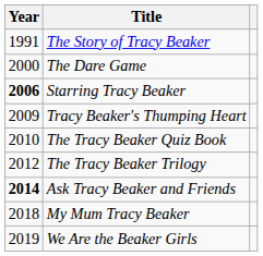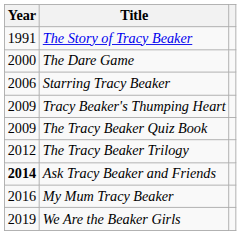 <table class="wikitable">
 <tr>
 <th>Year</th>
 <th>Title</th>
 <th></th>
 </tr>
 <tr>
 <td>1991</td>
 <td><em><a href='#'>The Story of Tracy Beaker</a></em></td>
 <td align="center"></td>
 </tr>
 <tr>
 <td>2000</td>
 <td><em>The Dare Game</em></td>
 <td align="center"></td>
 </tr>
 <tr>
-<td><strong>2006</strong></td>
+<td>2006</td>
 <td><em>Starring Tracy Beaker</em></td>
 <td align="center"></td>
 </tr>
 <tr>
 <td>2009</td>
 <td><em>Tracy Beaker's Thumping Heart</em></td>
 <td align="center"></td>
 </tr>
 <tr>
-<td>2010</td>
+<td>2009</td>
 <td><em>The Tracy Beaker Quiz Book</em></td>
 <td align="center"></td>
 </tr>
 <tr>
 <td>2012</td>
 <td><em>The Tracy Beaker Trilogy</em></td>
 <td align="center"></td>
 </tr>
 <tr>
 <td><strong>2014</strong></td>
 <td><em>Ask Tracy Beaker and Friends</em></td>
 <td align="center"></td>
 </tr>
 <tr>
-<td>2018</td>
+<td>2016</td>
 <td><em>My Mum Tracy Beaker</em></td>
 <td align="center"></td>
 </tr>
 <tr>
 <td>2019</td>
 <td><em>We Are the Beaker Girls</em></td>
 <td align="center"></td>
 </tr>
 </table>
